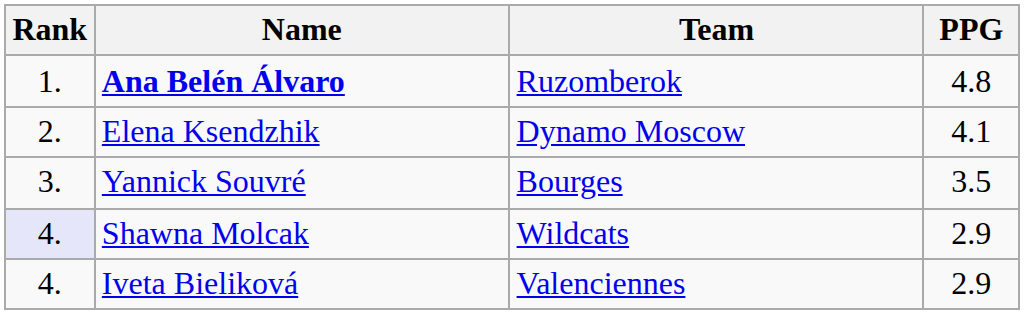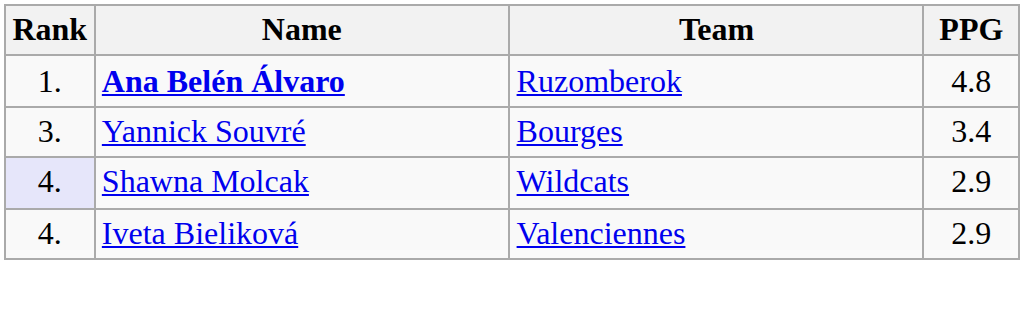 <table class="wikitable" style="text-align: center;">
 <tr>
 <th>Rank</th>
 <th width=200>Name</th>
 <th width=200>Team</th>
 <th width=40>PPG</th>
 </tr>
 <tr>
 <td>1.</td>
 <td align="left"> <strong><a href='#'>Ana Belén Álvaro</a></strong></td>
 <td align="left"> <a href='#'>Ruzomberok</a></td>
 <td>4.8</td>
 </tr>
 <tr>
-<td>2.</td>
-<td align="left"> <a href='#'>Elena Ksendzhik</a></td>
-<td align="left"> <a href='#'>Dynamo Moscow</a></td>
-<td>4.1</td>
-</tr>
-<tr>
 <td>3.</td>
 <td align="left"> <a href='#'>Yannick Souvré</a></td>
 <td align="left"> <a href='#'>Bourges</a></td>
-<td>3.5</td>
+<td>3.4</td>
 </tr>
 <tr>
 <td style="background: lavender;">4.</td>
 <td align="left"> <a href='#'>Shawna Molcak</a></td>
 <td align="left"> <a href='#'>Wildcats</a></td>
 <td>2.9</td>
 </tr>
 <tr>
 <td>4.</td>
 <td align="left"> <a href='#'>Iveta Bieliková</a></td>
 <td align="left"> <a href='#'>Valenciennes</a></td>
 <td>2.9</td>
 </tr>
 </table>
